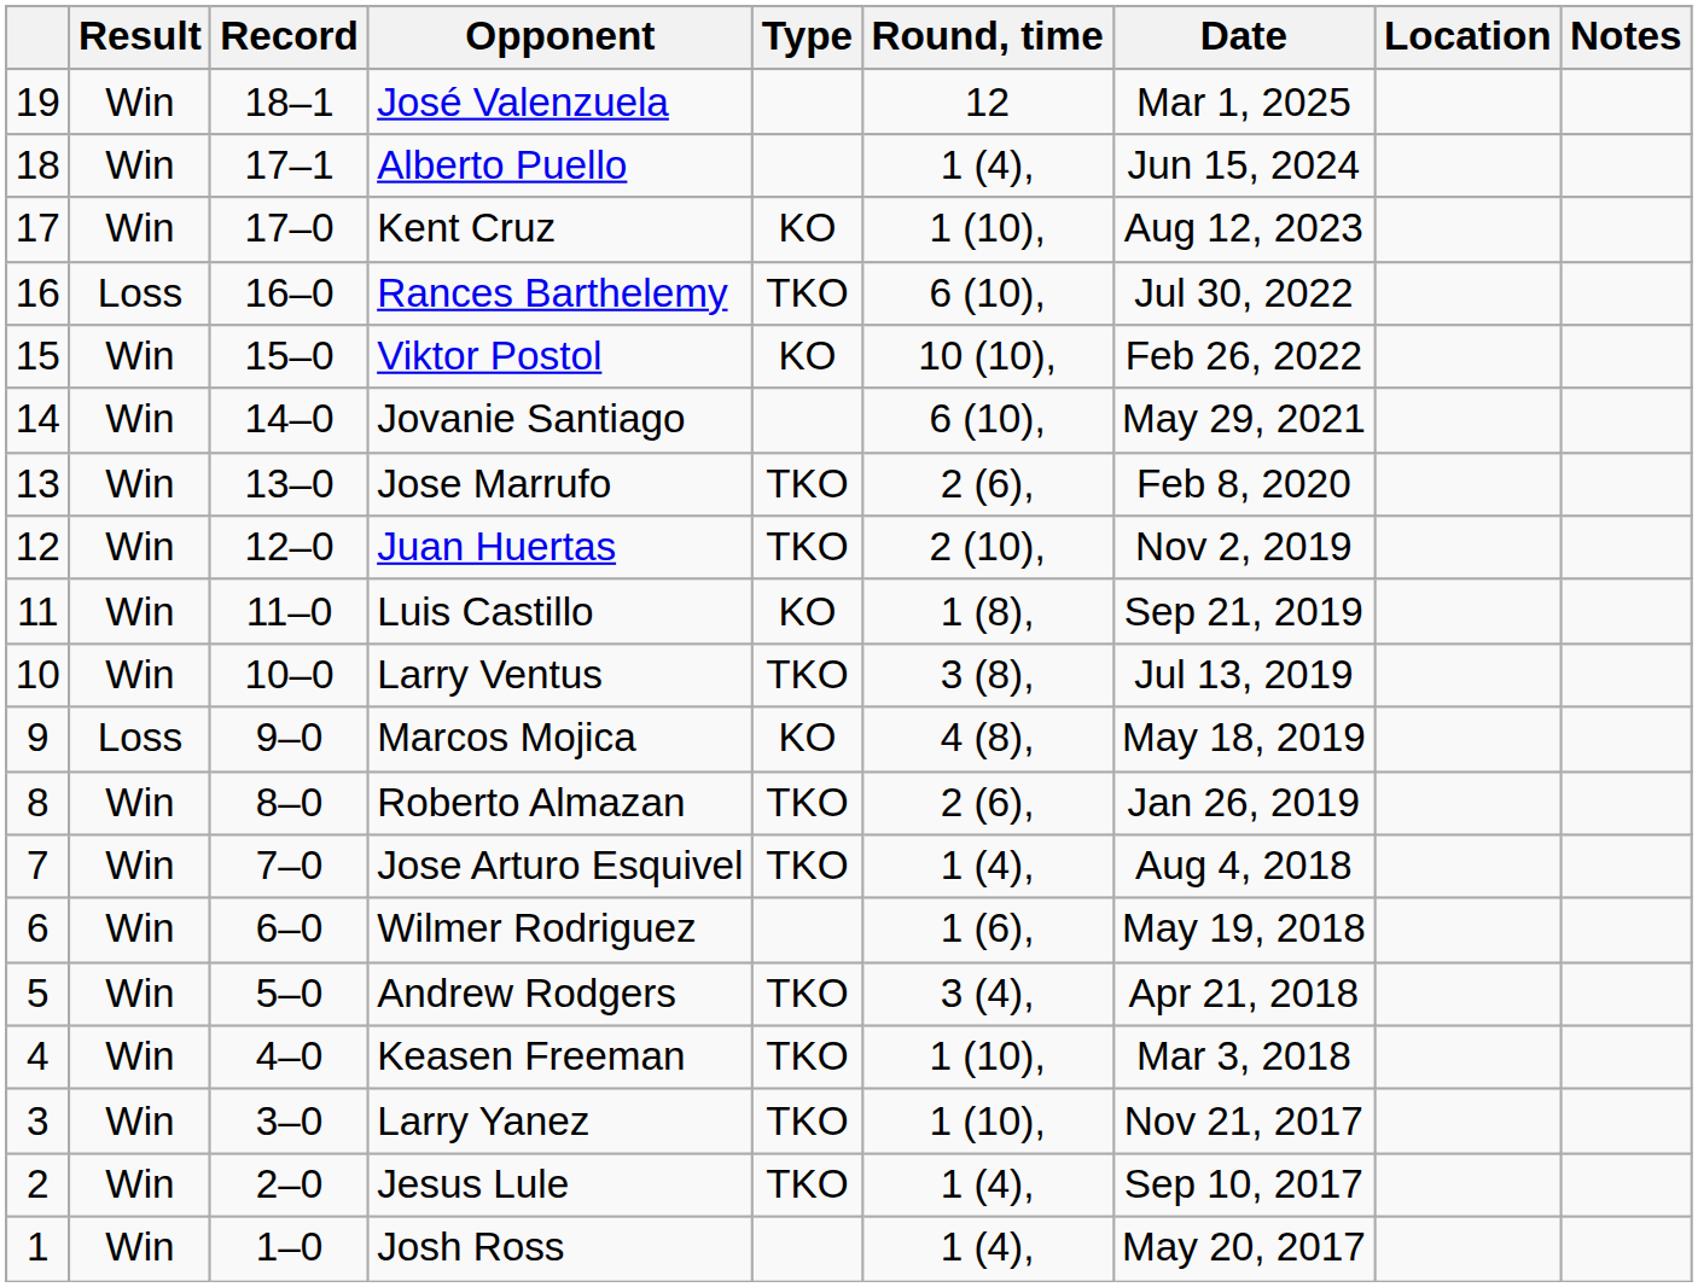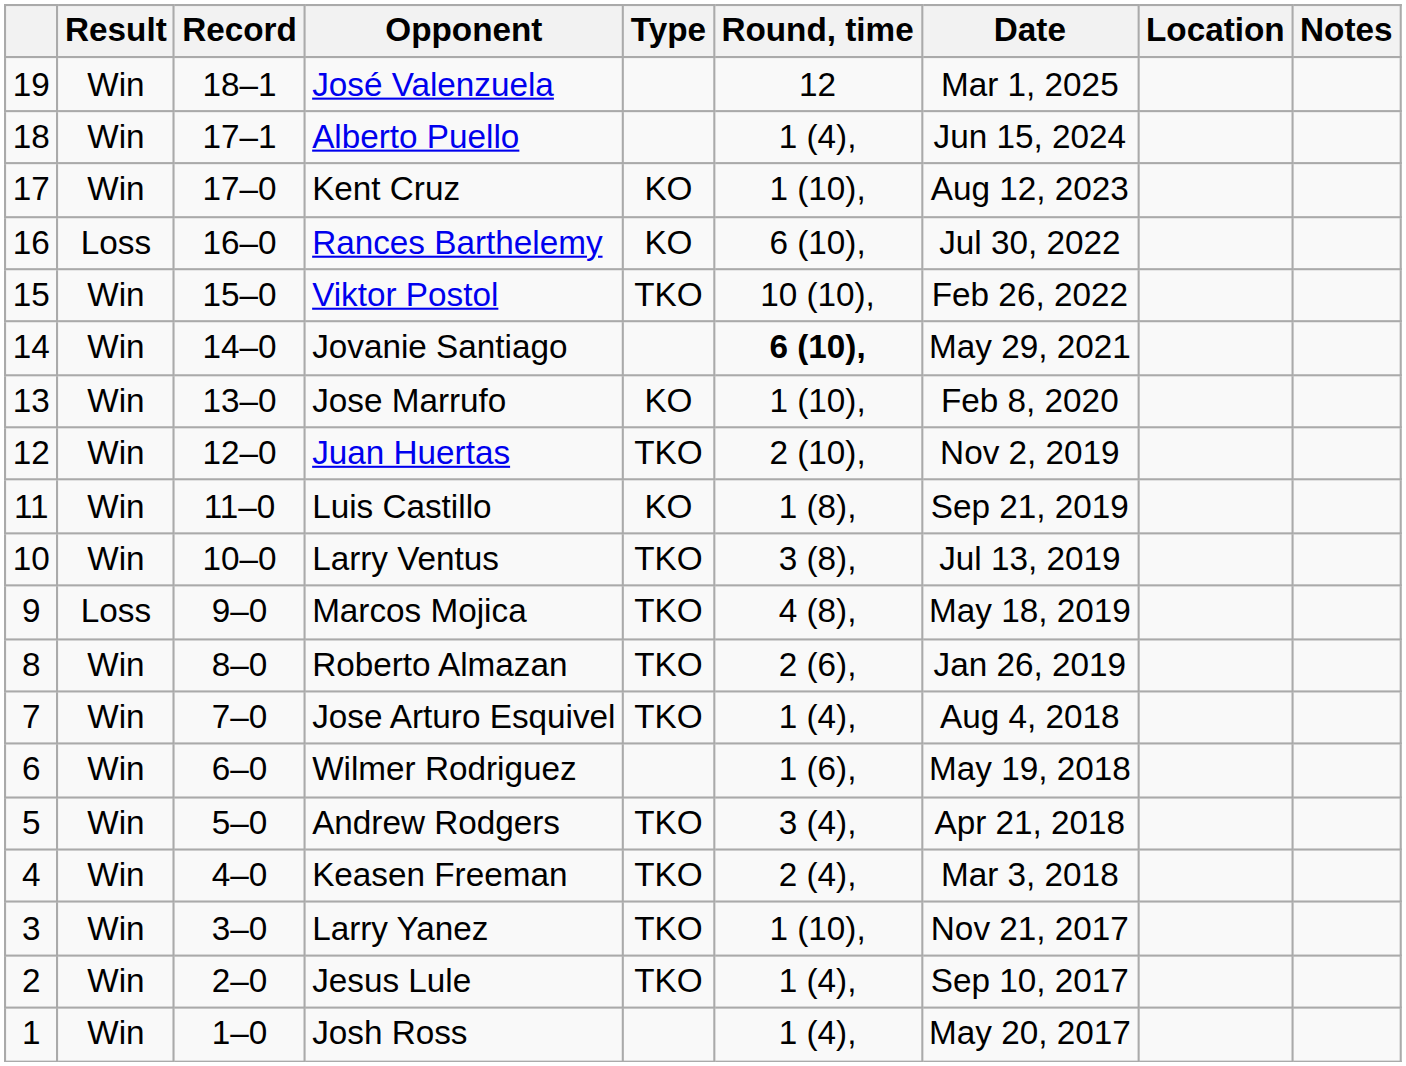 <table class=wikitable style=text-align:center>
 <tr>
 <th></th>
 <th>Result</th>
 <th>Record</th>
 <th>Opponent</th>
 <th>Type</th>
 <th>Round, time</th>
 <th>Date</th>
 <th>Location</th>
 <th>Notes</th>
 </tr>
 <tr>
 <td>19</td>
 <td>Win</td>
 <td>18–1</td>
 <td align=left><a href='#'>José Valenzuela</a></td>
 <td></td>
 <td>12</td>
 <td>Mar 1, 2025</td>
 <td align=left></td>
 <td align=left></td>
 </tr>
 <tr>
 <td>18</td>
 <td>Win</td>
 <td>17–1</td>
 <td align=left><a href='#'>Alberto Puello</a></td>
 <td></td>
 <td>1 (4), </td>
 <td>Jun 15, 2024</td>
 <td align=left></td>
 <td align=left></td>
 </tr>
 <tr>
 <td>17</td>
 <td>Win</td>
 <td>17–0</td>
 <td align=left>Kent Cruz</td>
 <td>KO</td>
 <td>1 (10), </td>
 <td>Aug 12, 2023</td>
 <td align=left></td>
 <td align=left></td>
 </tr>
 <tr>
 <td>16</td>
 <td>Loss</td>
 <td>16–0</td>
 <td align=left><a href='#'>Rances Barthelemy</a></td>
-<td>TKO</td>
+<td>KO</td>
 <td>6 (10), </td>
 <td>Jul 30, 2022</td>
 <td align=left></td>
 <td align=left></td>
 </tr>
 <tr>
 <td>15</td>
 <td>Win</td>
 <td>15–0</td>
 <td align=left><a href='#'>Viktor Postol</a></td>
-<td>KO</td>
+<td>TKO</td>
 <td>10 (10), </td>
 <td>Feb 26, 2022</td>
 <td align=left></td>
 <td align=left></td>
 </tr>
 <tr>
 <td>14</td>
 <td>Win</td>
 <td>14–0</td>
 <td align=left>Jovanie Santiago</td>
 <td></td>
-<td>6 (10), </td>
+<td><strong>6 (10), </strong></td>
 <td>May 29, 2021</td>
 <td align=left></td>
 <td align=left></td>
 </tr>
 <tr>
 <td>13</td>
 <td>Win</td>
 <td>13–0</td>
 <td align=left>Jose Marrufo</td>
-<td>TKO</td>
-<td>2 (6), </td>
+<td>KO</td>
+<td>1 (10), </td>
 <td>Feb 8, 2020</td>
 <td align=left></td>
 <td align=left></td>
 </tr>
 <tr>
 <td>12</td>
 <td>Win</td>
 <td>12–0</td>
 <td align=left><a href='#'>Juan Huertas</a></td>
 <td>TKO</td>
 <td>2 (10), </td>
 <td>Nov 2, 2019</td>
 <td align=left></td>
 <td align=left></td>
 </tr>
 <tr>
 <td>11</td>
 <td>Win</td>
 <td>11–0</td>
 <td align=left>Luis Castillo</td>
 <td>KO</td>
 <td>1 (8), </td>
 <td>Sep 21, 2019</td>
 <td align=left></td>
 <td align=left></td>
 </tr>
 <tr>
 <td>10</td>
 <td>Win</td>
 <td>10–0</td>
 <td align=left>Larry Ventus</td>
 <td>TKO</td>
 <td>3 (8), </td>
 <td>Jul 13, 2019</td>
 <td align=left></td>
 <td align=left></td>
 </tr>
 <tr>
 <td>9</td>
 <td>Loss</td>
 <td>9–0</td>
 <td align=left>Marcos Mojica</td>
-<td>KO</td>
+<td>TKO</td>
 <td>4 (8), </td>
 <td>May 18, 2019</td>
 <td align=left></td>
 <td align=left></td>
 </tr>
 <tr>
 <td>8</td>
 <td>Win</td>
 <td>8–0</td>
 <td align=left>Roberto Almazan</td>
 <td>TKO</td>
 <td>2 (6), </td>
 <td>Jan 26, 2019</td>
 <td align=left></td>
 <td align=left></td>
 </tr>
 <tr>
 <td>7</td>
 <td>Win</td>
 <td>7–0</td>
 <td align=left>Jose Arturo Esquivel</td>
 <td>TKO</td>
 <td>1 (4), </td>
 <td>Aug 4, 2018</td>
 <td align=left></td>
 <td align=left></td>
 </tr>
 <tr>
 <td>6</td>
 <td>Win</td>
 <td>6–0</td>
 <td align=left>Wilmer Rodriguez</td>
 <td></td>
 <td>1 (6), </td>
 <td>May 19, 2018</td>
 <td align=left></td>
 <td align=left></td>
 </tr>
 <tr>
 <td>5</td>
 <td>Win</td>
 <td>5–0</td>
 <td align=left>Andrew Rodgers</td>
 <td>TKO</td>
 <td>3 (4), </td>
 <td>Apr 21, 2018</td>
 <td align=left></td>
 <td align=left></td>
 </tr>
 <tr>
 <td>4</td>
 <td>Win</td>
 <td>4–0</td>
 <td align=left>Keasen Freeman</td>
 <td>TKO</td>
-<td>1 (10), </td>
+<td>2 (4), </td>
 <td>Mar 3, 2018</td>
 <td align=left></td>
 <td align=left></td>
 </tr>
 <tr>
 <td>3</td>
 <td>Win</td>
 <td>3–0</td>
 <td align=left>Larry Yanez</td>
 <td>TKO</td>
 <td>1 (10), </td>
 <td>Nov 21, 2017</td>
 <td align=left></td>
 <td align=left></td>
 </tr>
 <tr>
 <td>2</td>
 <td>Win</td>
 <td>2–0</td>
 <td align=left>Jesus Lule</td>
 <td>TKO</td>
 <td>1 (4), </td>
 <td>Sep 10, 2017</td>
 <td align=left></td>
 <td align=left></td>
 </tr>
 <tr>
 <td>1</td>
 <td>Win</td>
 <td>1–0</td>
 <td align=left>Josh Ross</td>
 <td></td>
 <td>1 (4), </td>
 <td>May 20, 2017</td>
 <td align=left></td>
 <td align=left></td>
 </tr>
 </table>
